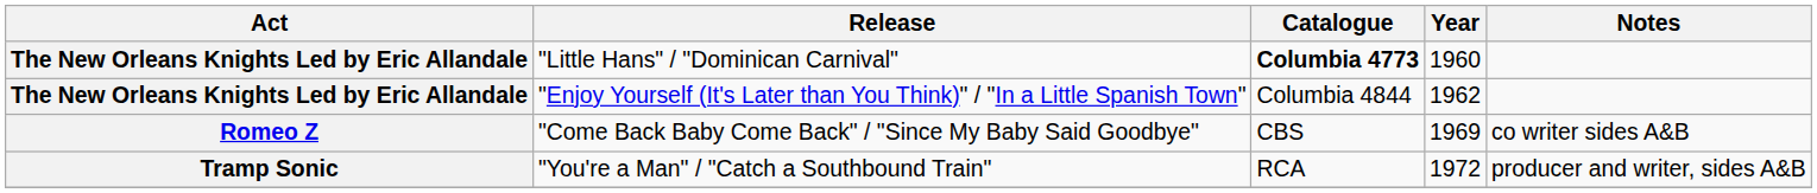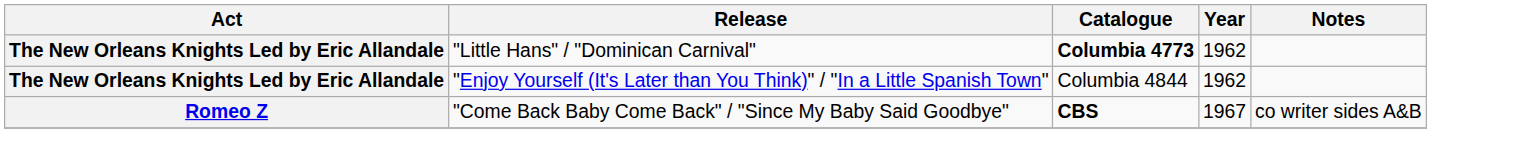 <table class="wikitable plainrowheaders sortable">
 <tr>
 <th scope="col" class="unsortable">Act</th>
 <th scope="col">Release</th>
 <th scope="col">Catalogue</th>
 <th scope="col">Year</th>
 <th scope="col" class="unsortable">Notes</th>
 </tr>
 <tr>
 <th scope="row">The New Orleans Knights Led by Eric Allandale</th>
 <td>"Little Hans" / "Dominican Carnival"</td>
 <td><strong>Columbia 4773</strong></td>
-<td>1960</td>
+<td>1962</td>
 <td></td>
 </tr>
 <tr>
 <th scope="row">The New Orleans Knights Led by Eric Allandale</th>
 <td>"<a href='#'>Enjoy Yourself (It's Later than You Think)</a>" / "<a href='#'>In a Little Spanish Town</a>"</td>
 <td>Columbia 4844</td>
 <td>1962</td>
 <td></td>
 </tr>
 <tr>
 <th scope="row"><a href='#'>Romeo Z</a></th>
 <td>"Come Back Baby Come Back" / "Since My Baby Said Goodbye"</td>
-<td>CBS</td>
-<td>1969</td>
+<td><strong>CBS</strong></td>
+<td>1967</td>
 <td>co writer sides A&B</td>
-</tr>
-<tr>
-<th scope="row">Tramp Sonic</th>
-<td>"You're a Man" / "Catch a Southbound Train"</td>
-<td>RCA</td>
-<td>1972</td>
-<td>producer and writer, sides A&B</td>
 </tr>
 <tr>
 </tr>
 </table>
